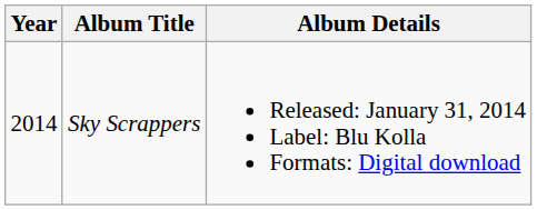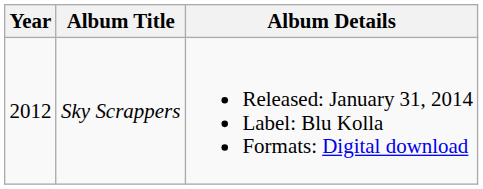 <table class="wikitable">
 <tr>
 <th>Year</th>
 <th>Album Title</th>
 <th>Album Details</th>
 </tr>
 <tr>
-<td>2014</td>
+<td>2012</td>
 <td><em>Sky Scrappers</em></td>
 <td><br><ul><li>Released: January 31, 2014</li><li>Label: Blu Kolla</li><li>Formats: <a href='#'>Digital download</a></li></ul></td>
 </tr>
 </table>
